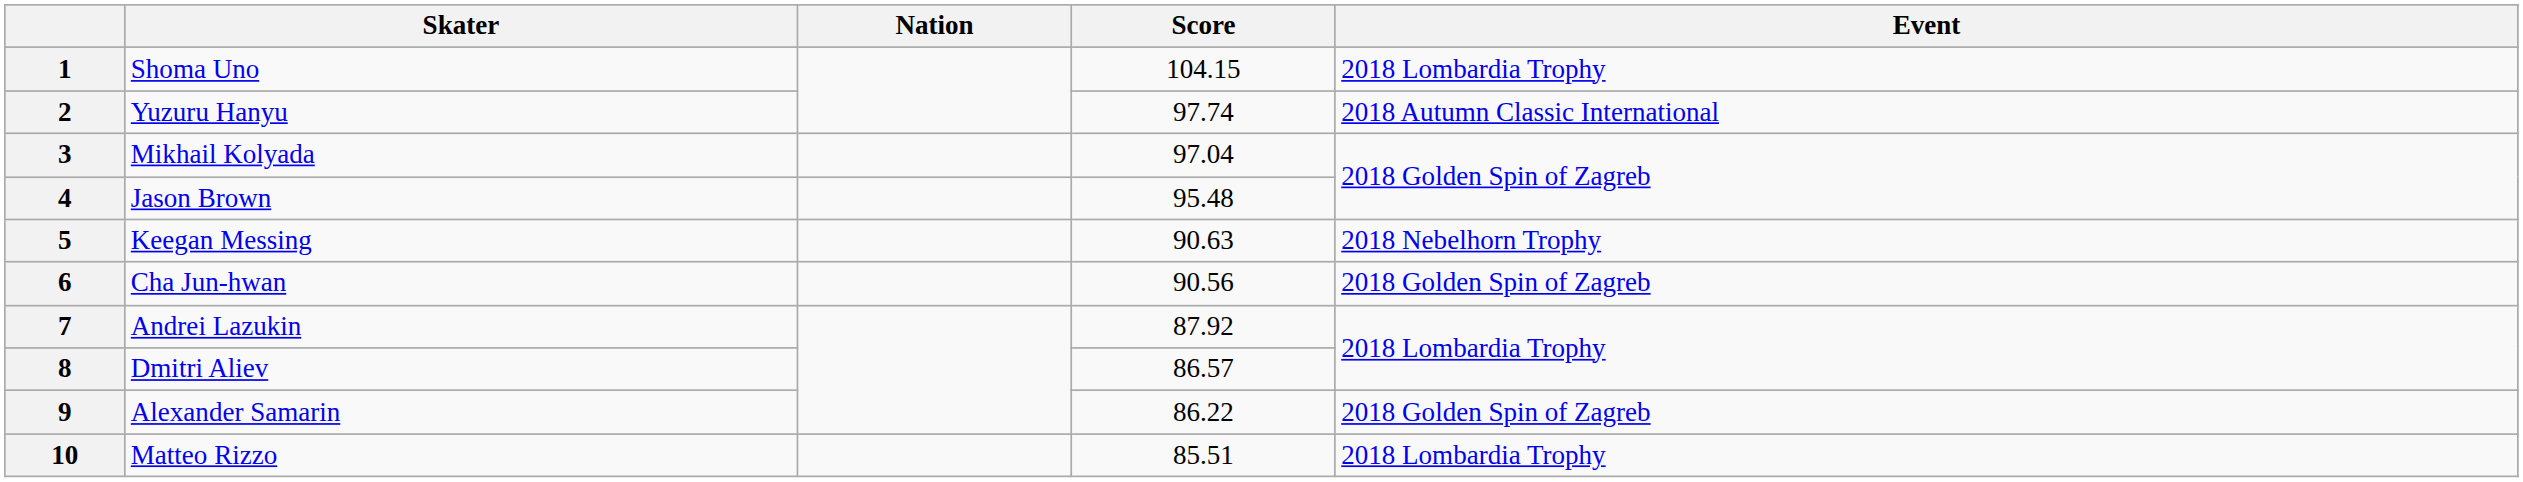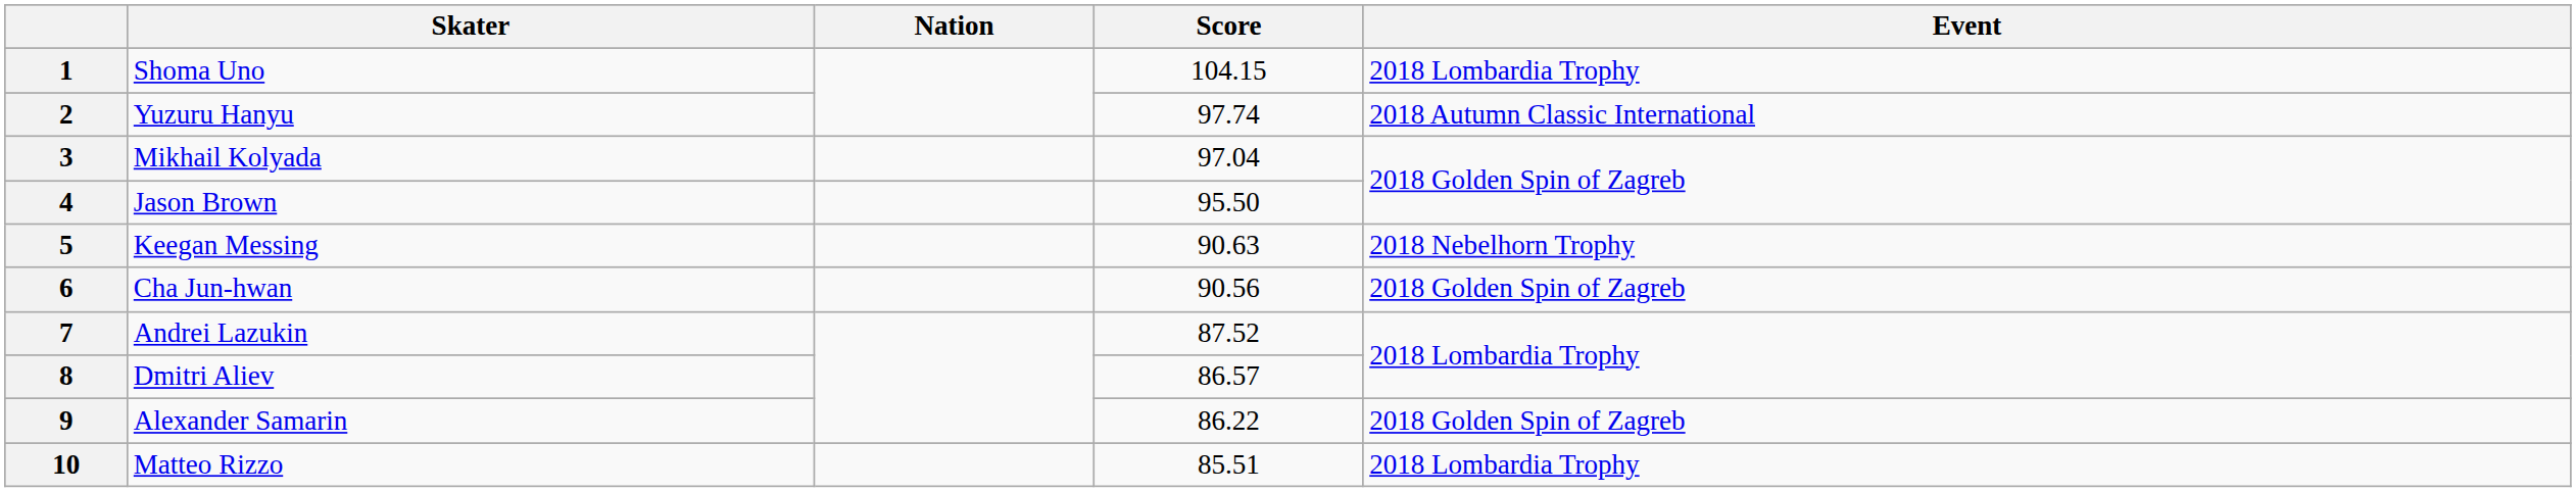 <table class="wikitable sortable" style="text-align:left; width:75%">
 <tr>
 <th scope="col"></th>
 <th scope="col">Skater</th>
 <th scope="col">Nation</th>
 <th scope="col">Score</th>
 <th scope="col">Event</th>
 </tr>
 <tr>
 <th scope="row">1</th>
 <td><a href='#'>Shoma Uno</a></td>
 <td rowspan="2"></td>
 <td style="text-align:center;">104.15</td>
 <td><a href='#'>2018 Lombardia Trophy</a></td>
 </tr>
 <tr>
 <th scope="row">2</th>
 <td><a href='#'>Yuzuru Hanyu</a></td>
 <td style="text-align:center;">97.74</td>
 <td><a href='#'>2018 Autumn Classic International</a></td>
 </tr>
 <tr>
 <th scope="row">3</th>
 <td><a href='#'>Mikhail Kolyada</a></td>
 <td></td>
 <td style="text-align:center;">97.04</td>
 <td rowspan="2"><a href='#'>2018 Golden Spin of Zagreb</a></td>
 </tr>
 <tr>
 <th scope="row">4</th>
 <td><a href='#'>Jason Brown</a></td>
 <td></td>
-<td style="text-align:center;">95.48</td>
+<td style="text-align:center;">95.50</td>
 </tr>
 <tr>
 <th scope="row">5</th>
 <td><a href='#'>Keegan Messing</a></td>
 <td></td>
 <td style="text-align:center;">90.63</td>
 <td><a href='#'>2018 Nebelhorn Trophy</a></td>
 </tr>
 <tr>
 <th scope="row">6</th>
 <td><a href='#'>Cha Jun-hwan</a></td>
 <td></td>
 <td style="text-align:center;">90.56</td>
 <td><a href='#'>2018 Golden Spin of Zagreb</a></td>
 </tr>
 <tr>
 <th scope="row">7</th>
 <td><a href='#'>Andrei Lazukin</a></td>
 <td rowspan="3"></td>
-<td style="text-align:center;">87.92</td>
+<td style="text-align:center;">87.52</td>
 <td rowspan="2"><a href='#'>2018 Lombardia Trophy</a></td>
 </tr>
 <tr>
 <th scope="row">8</th>
 <td><a href='#'>Dmitri Aliev</a></td>
 <td style="text-align:center;">86.57</td>
 </tr>
 <tr>
 <th scope="row">9</th>
 <td><a href='#'>Alexander Samarin</a></td>
 <td style="text-align:center;">86.22</td>
 <td><a href='#'>2018 Golden Spin of Zagreb</a></td>
 </tr>
 <tr>
 <th scope="row">10</th>
 <td><a href='#'>Matteo Rizzo</a></td>
 <td></td>
 <td style="text-align:center;">85.51</td>
 <td><a href='#'>2018 Lombardia Trophy</a></td>
 </tr>
 </table>
